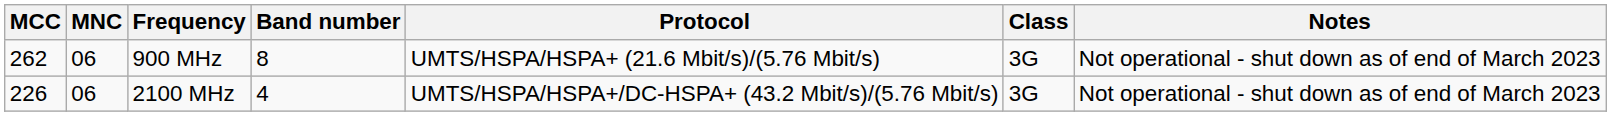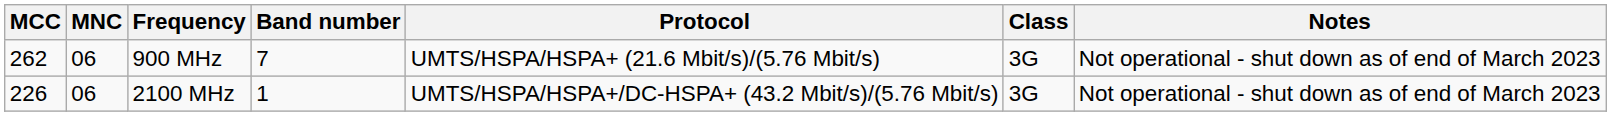 <table class="wikitable sortable" border="1">
 <tr>
 <th>MCC</th>
 <th>MNC</th>
 <th>Frequency</th>
 <th>Band number</th>
 <th>Protocol</th>
 <th>Class</th>
 <th class="unsortable">Notes</th>
 </tr>
 <tr>
 <td>262</td>
 <td>06</td>
 <td>900 MHz</td>
-<td>8</td>
+<td>7</td>
 <td>UMTS/HSPA/HSPA+ (21.6 Mbit/s)/(5.76 Mbit/s)</td>
 <td>3G</td>
 <td>Not operational - shut down as of end of March 2023</td>
 </tr>
 <tr>
 <td>226</td>
 <td>06</td>
 <td>2100 MHz</td>
-<td>4</td>
+<td>1</td>
 <td>UMTS/HSPA/HSPA+/DC-HSPA+ (43.2 Mbit/s)/(5.76 Mbit/s)</td>
 <td>3G</td>
 <td>Not operational - shut down as of end of March 2023</td>
 </tr>
 </table>
